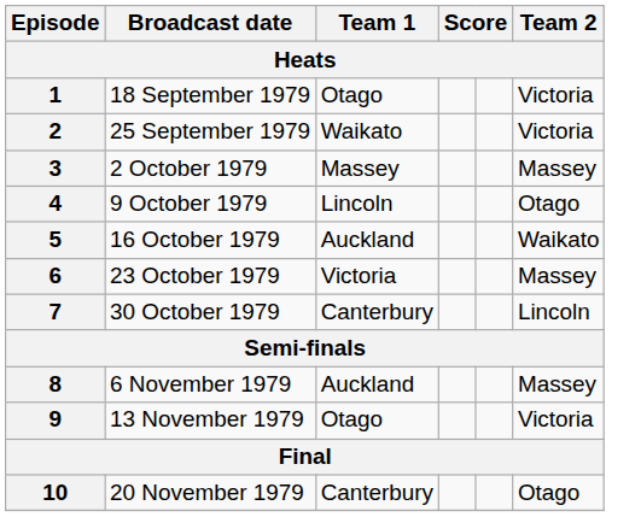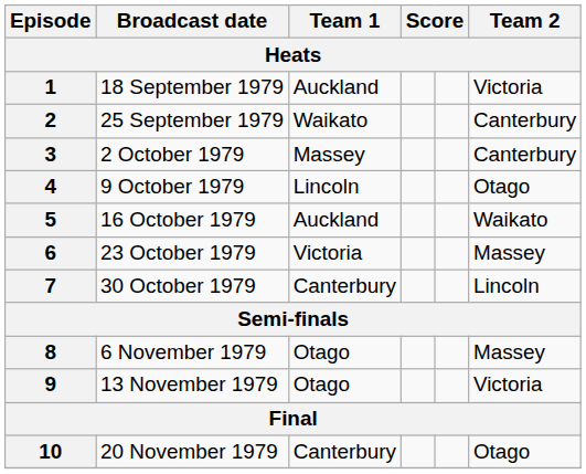 <table class="wikitable">
 <tr>
 <th>Episode</th>
 <th>Broadcast date</th>
 <th>Team 1</th>
 <th colspan=2>Score</th>
 <th>Team 2</th>
 </tr>
 <tr>
 <th colspan=6>Heats</th>
 </tr>
 <tr>
 <th>1</th>
 <td>18 September 1979</td>
-<td>Otago</td>
+<td>Auckland</td>
 <td></td>
 <td></td>
 <td>Victoria</td>
 </tr>
 <tr>
 <th>2</th>
 <td>25 September 1979</td>
 <td>Waikato</td>
 <td></td>
 <td></td>
-<td>Victoria</td>
+<td>Canterbury</td>
 </tr>
 <tr>
 <th>3</th>
 <td>2 October 1979</td>
 <td>Massey</td>
 <td></td>
 <td></td>
-<td>Massey</td>
+<td>Canterbury</td>
 </tr>
 <tr>
 <th>4</th>
 <td>9 October 1979</td>
 <td>Lincoln</td>
 <td></td>
 <td></td>
 <td>Otago</td>
 </tr>
 <tr>
 <th>5</th>
 <td>16 October 1979</td>
 <td>Auckland</td>
 <td></td>
 <td></td>
 <td>Waikato</td>
 </tr>
 <tr>
 <th>6</th>
 <td>23 October 1979</td>
 <td>Victoria</td>
 <td></td>
 <td></td>
 <td>Massey</td>
 </tr>
 <tr>
 <th>7</th>
 <td>30 October 1979</td>
 <td>Canterbury</td>
 <td></td>
 <td></td>
 <td>Lincoln</td>
 </tr>
 <tr>
 <th colspan=6>Semi-finals</th>
 </tr>
 <tr>
 <th>8</th>
 <td>6 November 1979</td>
-<td>Auckland</td>
+<td>Otago</td>
 <td></td>
 <td></td>
 <td>Massey</td>
 </tr>
 <tr>
 <th>9</th>
 <td>13 November 1979</td>
 <td>Otago</td>
 <td></td>
 <td></td>
 <td>Victoria</td>
 </tr>
 <tr>
 <th colspan=6>Final</th>
 </tr>
 <tr>
 <th>10</th>
 <td>20 November 1979</td>
 <td>Canterbury</td>
 <td></td>
 <td></td>
 <td>Otago</td>
 </tr>
 <tr>
 </tr>
 </table>
